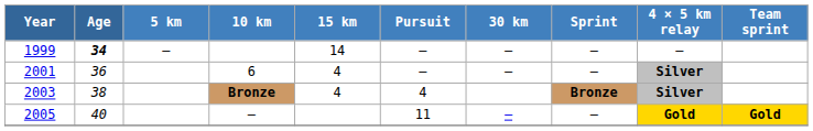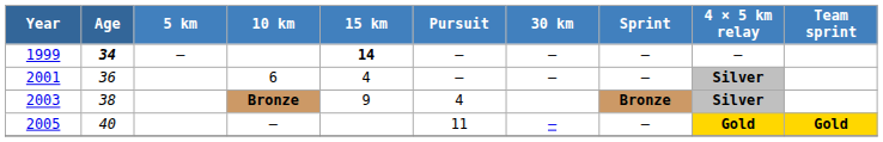 <table class="wikitable" style="font-size:95%; text-align:center; border:grey solid 1px; border-collapse:collapse; background:#ffffff;">
 <tr>
 <th style="background-color:#369; color:white; width:60px;"> Year </th>
 <th style="background-color:#369; color:white; width:40px;"> Age </th>
 <th style="background-color:#4180be; color:white; width:75px;"> 5 km </th>
 <th style="background-color:#4180be; color:white; width:75px;"> 10 km </th>
 <th style="background-color:#4180be; color:white; width:75px;"> 15 km </th>
 <th style="background-color:#4180be; color:white; width:75px;"> Pursuit </th>
 <th style="background-color:#4180be; color:white; width:75px;"> 30 km </th>
 <th style="background-color:#4180be; color:white; width:75px;"> Sprint </th>
 <th style="background-color:#4180be; color:white; width:75px;"> 4 × 5 km <br> relay </th>
 <th style="background-color:#4180be; color:white; width:75px;"> Team <br> sprint </th>
 </tr>
 <tr>
 <td><a href='#'>1999</a></td>
 <td><strong><em>34</em></strong></td>
 <td>—</td>
 <td></td>
-<td>14</td>
+<td><strong>14</strong></td>
 <td>—</td>
 <td>—</td>
 <td>—</td>
 <td>—</td>
 <td></td>
 </tr>
 <tr>
 <td><a href='#'>2001</a></td>
 <td><em>36</em></td>
 <td></td>
 <td>6</td>
 <td>4</td>
 <td>—</td>
 <td>—</td>
 <td>—</td>
 <td style="background:silver;"><strong>Silver</strong></td>
 <td></td>
 </tr>
 <tr>
 <td><a href='#'>2003</a></td>
 <td><em>38</em></td>
 <td></td>
 <td bgcolor="cc9966"><strong>Bronze</strong></td>
-<td>4</td>
+<td>9</td>
 <td>4</td>
 <td></td>
 <td bgcolor="cc9966"><strong>Bronze</strong></td>
 <td style="background:silver;"><strong>Silver</strong></td>
 <td></td>
 </tr>
 <tr>
 <td><a href='#'>2005</a></td>
 <td><em>40</em></td>
 <td></td>
 <td>—</td>
 <td></td>
 <td>11</td>
 <td><a href='#'>—</a></td>
 <td>—</td>
 <td style="background:gold;"><strong>Gold</strong></td>
 <td style="background:gold;"><strong>Gold</strong></td>
 </tr>
 <tr>
 </tr>
 </table>
